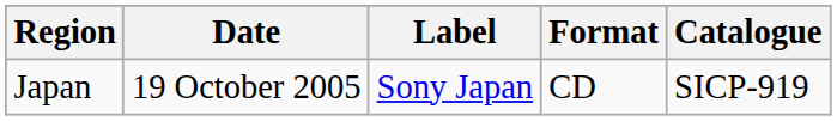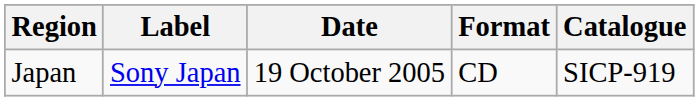 <table class="wikitable">
 <tr>
 <th>Region</th>
+<th>Label</th>
 <th>Date</th>
-<th>Label</th>
 <th>Format</th>
 <th>Catalogue</th>
 </tr>
 <tr>
 <td>Japan</td>
+<td><a href='#'>Sony Japan</a></td>
 <td>19 October 2005</td>
-<td><a href='#'>Sony Japan</a></td>
 <td>CD</td>
 <td>SICP-919</td>
 </tr>
 </table>
